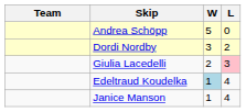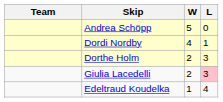 <table class="wikitable">
 <tr>
 <th width="120">Team</th>
 <th width="160">Skip</th>
 <th width="20">W</th>
 <th width="20">L</th>
 </tr>
 <tr bgcolor="#ffffcc">
 <td></td>
 <td><a href='#'>Andrea Schöpp</a></td>
 <td>5</td>
 <td>0</td>
 </tr>
 <tr bgcolor="#ffffcc">
 <td></td>
 <td><a href='#'>Dordi Nordby</a></td>
+<td>4</td>
+<td>1</td>
+</tr>
+<tr bgcolor="#ffffcc">
+<td></td>
+<td><a href='#'>Dorthe Holm</a></td>
+<td>2</td>
 <td>3</td>
-<td>2</td>
 </tr>
 <tr>
 <td></td>
 <td><a href='#'>Giulia Lacedelli</a></td>
 <td>2</td>
 <td style="background: pink;">3</td>
 </tr>
 <tr>
 <td></td>
 <td><a href='#'>Edeltraud Koudelka</a></td>
-<td style="background: lightblue;">1</td>
-<td>4</td>
-</tr>
-<tr>
-<td></td>
-<td><a href='#'>Janice Manson</a></td>
 <td>1</td>
 <td>4</td>
 </tr>
 </table>
